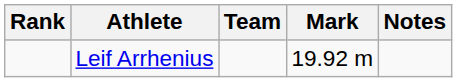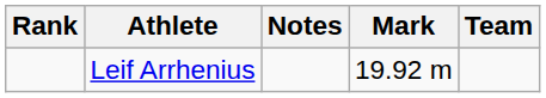 <table class="wikitable sortable">
 <tr>
 <th>Rank</th>
 <th>Athlete</th>
+<th>Notes</th>
+<th>Mark</th>
 <th>Team</th>
-<th>Mark</th>
-<th>Notes</th>
 </tr>
 <tr>
 <td align=center></td>
 <td><a href='#'>Leif Arrhenius</a></td>
 <td></td>
 <td>19.92 m</td>
 <td></td>
 </tr>
 </table>
